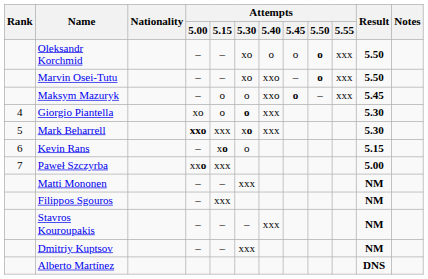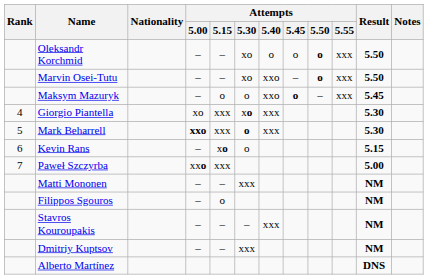 <table class="wikitable sortable" style="text-align:center">
 <tr>
 <th rowspan=2>Rank</th>
 <th rowspan=2>Name</th>
 <th rowspan=2>Nationality</th>
 <th colspan=7>Attempts</th>
 <th rowspan=2>Result</th>
 <th rowspan=2>Notes</th>
 </tr>
 <tr>
 <th>5.00</th>
 <th>5.15</th>
 <th>5.30</th>
 <th>5.40</th>
 <th>5.45</th>
 <th>5.50</th>
 <th>5.55</th>
 </tr>
 <tr>
 <td></td>
 <td align=left><a href='#'>Oleksandr Korchmid</a></td>
 <td align=left></td>
 <td>–</td>
 <td>–</td>
 <td>xo</td>
 <td>o</td>
 <td>o</td>
 <td><strong>o</strong></td>
 <td>xxx</td>
 <td><strong>5.50</strong></td>
 <td></td>
 </tr>
 <tr>
 <td></td>
 <td align=left><a href='#'>Marvin Osei-Tutu</a></td>
 <td align=left></td>
 <td>–</td>
 <td>–</td>
 <td>xo</td>
 <td>xxo</td>
 <td>–</td>
 <td><strong>o</strong></td>
 <td>xxx</td>
 <td><strong>5.50</strong></td>
 <td></td>
 </tr>
 <tr>
 <td></td>
 <td align=left><a href='#'>Maksym Mazuryk</a></td>
 <td align=left></td>
 <td>–</td>
 <td>o</td>
 <td>o</td>
 <td>xxo</td>
 <td><strong>o</strong></td>
 <td>–</td>
 <td>xxx</td>
 <td><strong>5.45</strong></td>
 <td></td>
 </tr>
 <tr>
 <td>4</td>
 <td align=left><a href='#'>Giorgio Piantella</a></td>
 <td align=left></td>
 <td>xo</td>
-<td>o</td>
-<td><strong>o</strong></td>
+<td>xxx</td>
+<td>x<strong>o</strong></td>
 <td>xxx</td>
 <td></td>
 <td></td>
 <td></td>
 <td><strong>5.30</strong></td>
 <td></td>
 </tr>
 <tr>
 <td>5</td>
 <td align=left><a href='#'>Mark Beharrell</a></td>
 <td align=left></td>
 <td><strong>xxo</strong></td>
 <td>xxx</td>
-<td>x<strong>o</strong></td>
+<td><strong>o</strong></td>
 <td>xxx</td>
 <td></td>
 <td></td>
 <td></td>
 <td><strong>5.30</strong></td>
 <td></td>
 </tr>
 <tr>
 <td>6</td>
 <td align=left><a href='#'>Kevin Rans</a></td>
 <td align=left></td>
 <td>–</td>
 <td>x<strong>o</strong></td>
 <td>o</td>
 <td></td>
 <td></td>
 <td></td>
 <td></td>
 <td><strong>5.15</strong></td>
 <td></td>
 </tr>
 <tr>
 <td>7</td>
 <td align=left><a href='#'>Paweł Szczyrba</a></td>
 <td align=left></td>
 <td>xx<strong>o</strong></td>
 <td>xxx</td>
 <td></td>
 <td></td>
 <td></td>
 <td></td>
 <td></td>
 <td><strong>5.00</strong></td>
 <td></td>
 </tr>
 <tr>
 <td></td>
 <td align=left><a href='#'>Matti Mononen</a></td>
 <td align=left></td>
 <td>–</td>
 <td>–</td>
 <td>xxx</td>
 <td></td>
 <td></td>
 <td></td>
 <td></td>
 <td><strong>NM</strong></td>
 <td></td>
 </tr>
 <tr>
 <td></td>
 <td align=left><a href='#'>Filippos Sgouros</a></td>
 <td align=left></td>
 <td>–</td>
-<td>xxx</td>
+<td>o</td>
 <td></td>
 <td></td>
 <td></td>
 <td></td>
 <td></td>
 <td><strong>NM</strong></td>
 <td></td>
 </tr>
 <tr>
 <td></td>
 <td align=left><a href='#'>Stavros Kouroupakis</a></td>
 <td align=left></td>
 <td>–</td>
 <td>–</td>
 <td>–</td>
 <td>xxx</td>
 <td></td>
 <td></td>
 <td></td>
 <td><strong>NM</strong></td>
 <td></td>
 </tr>
 <tr>
 <td></td>
 <td align=left><a href='#'>Dmitriy Kuptsov</a></td>
 <td align=left></td>
 <td>–</td>
 <td>–</td>
 <td>xxx</td>
 <td></td>
 <td></td>
 <td></td>
 <td></td>
 <td><strong>NM</strong></td>
 <td></td>
 </tr>
 <tr>
 <td></td>
 <td align=left><a href='#'>Alberto Martínez</a></td>
 <td align=left></td>
 <td></td>
 <td></td>
 <td></td>
 <td></td>
 <td></td>
 <td></td>
 <td></td>
 <td><strong>DNS</strong></td>
 <td></td>
 </tr>
 </table>
